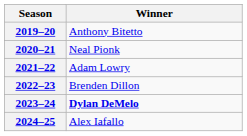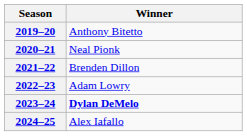 <table class="wikitable">
 <tr>
 <th scope="col" style="width:5em">Season</th>
 <th scope="col" style="width:15em">Winner</th>
 </tr>
 <tr>
 <th scope="row"><a href='#'>2019–20</a></th>
 <td><a href='#'>Anthony Bitetto</a></td>
 </tr>
 <tr>
 <th scope="row"><a href='#'>2020–21</a></th>
 <td><a href='#'>Neal Pionk</a></td>
 </tr>
 <tr>
 <th scope="row"><a href='#'>2021–22</a></th>
-<td><a href='#'>Adam Lowry</a></td>
+<td><a href='#'>Brenden Dillon</a></td>
 </tr>
 <tr>
 <th scope="row"><a href='#'>2022–23</a></th>
-<td><a href='#'>Brenden Dillon</a></td>
+<td><a href='#'>Adam Lowry</a></td>
 </tr>
 <tr>
 <th scope="row"><a href='#'>2023–24</a></th>
 <td><strong><a href='#'>Dylan DeMelo</a></strong></td>
 </tr>
 <tr>
 <th scope="row"><a href='#'>2024–25</a></th>
 <td><a href='#'>Alex Iafallo</a></td>
 </tr>
 </table>
